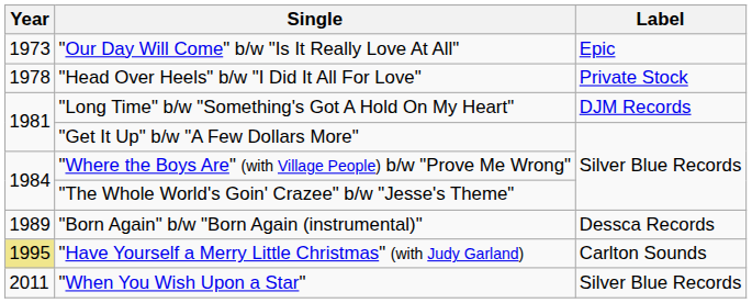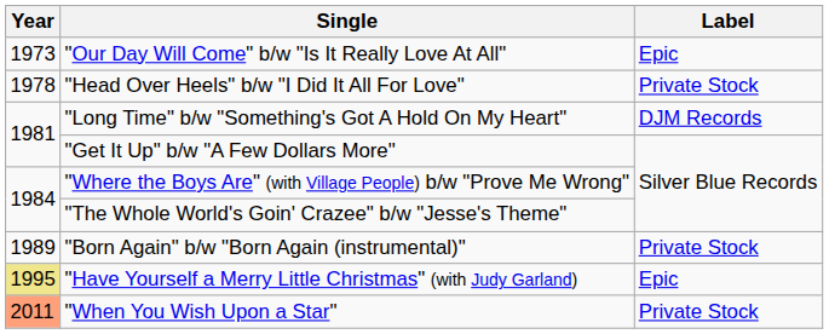 <table class="wikitable">
 <tr>
 <th>Year</th>
 <th>Single</th>
 <th>Label</th>
 </tr>
 <tr>
 <td>1973</td>
 <td>"<a href='#'>Our Day Will Come</a>" b/w "Is It Really Love At All"</td>
 <td><a href='#'>Epic</a></td>
 </tr>
 <tr>
 <td>1978</td>
 <td>"Head Over Heels" b/w "I Did It All For Love"</td>
 <td><a href='#'>Private Stock</a></td>
 </tr>
 <tr>
 <td rowspan="2">1981</td>
 <td>"Long Time" b/w "Something's Got A Hold On My Heart"</td>
 <td><a href='#'>DJM Records</a></td>
 </tr>
 <tr>
 <td>"Get It Up" b/w "A Few Dollars More"</td>
 <td rowspan="3">Silver Blue Records</td>
 </tr>
 <tr>
 <td rowspan="2">1984</td>
 <td>"<a href='#'>Where the Boys Are</a>" <small>(with <a href='#'>Village People</a>)</small> b/w "Prove Me Wrong"</td>
 </tr>
 <tr>
 <td>"The Whole World's Goin' Crazee" b/w "Jesse's Theme"</td>
 </tr>
 <tr>
 <td>1989</td>
 <td>"Born Again" b/w "Born Again (instrumental)"</td>
-<td>Dessca Records</td>
+<td><a href='#'>Private Stock</a></td>
 </tr>
 <tr>
 <td style="background: khaki;">1995</td>
 <td>"<a href='#'>Have Yourself a Merry Little Christmas</a>" <small>(with <a href='#'>Judy Garland</a>)</small></td>
-<td>Carlton Sounds</td>
+<td><a href='#'>Epic</a></td>
 </tr>
 <tr>
-<td>2011</td>
+<td style="background: lightsalmon;">2011</td>
 <td>"<a href='#'>When You Wish Upon a Star</a>"</td>
-<td>Silver Blue Records</td>
+<td><a href='#'>Private Stock</a></td>
 </tr>
 </table>
